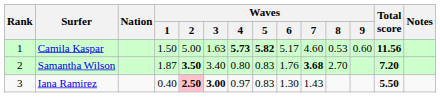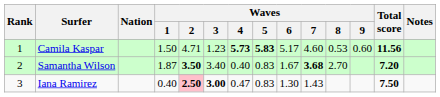 <table class="wikitable sortable" style="text-align:center">
 <tr>
 <th rowspan=2>Rank</th>
 <th rowspan=2>Surfer</th>
 <th rowspan=2>Nation</th>
 <th colspan=9>Waves</th>
 <th rowspan=2>Total<br>score</th>
 <th rowspan=2>Notes</th>
 </tr>
 <tr>
 <th>1</th>
 <th>2</th>
 <th>3</th>
 <th>4</th>
 <th>5</th>
 <th>6</th>
 <th>7</th>
 <th>8</th>
 <th>9</th>
 </tr>
 <tr bgcolor=ccffcc>
 <td>1</td>
 <td align=left><a href='#'>Camila Kaspar</a></td>
 <td align=left></td>
 <td>1.50</td>
-<td>5.00</td>
-<td>1.63</td>
+<td>4.71</td>
+<td>1.23</td>
 <td><strong>5.73</strong></td>
-<td><strong>5.82</strong></td>
+<td><strong>5.83</strong></td>
 <td>5.17</td>
 <td>4.60</td>
 <td>0.53</td>
 <td>0.60</td>
 <td><strong>11.56</strong></td>
 <td></td>
 </tr>
 <tr bgcolor=ccffcc>
 <td>2</td>
 <td align=left><a href='#'>Samantha Wilson</a></td>
 <td align=left></td>
 <td>1.87</td>
 <td><strong>3.50</strong></td>
 <td>3.40</td>
-<td>0.80</td>
+<td>0.40</td>
 <td>0.83</td>
-<td>1.76</td>
+<td>1.67</td>
 <td><strong>3.68</strong></td>
 <td>2.70</td>
 <td></td>
 <td><strong>7.20</strong></td>
 <td></td>
 </tr>
 <tr>
 <td>3</td>
 <td align=left><a href='#'>Iana Ramirez</a></td>
 <td align=left></td>
 <td>0.40</td>
 <td style="background: pink;"><strong>2.50</strong></td>
 <td><strong>3.00</strong></td>
-<td>0.97</td>
+<td>0.47</td>
 <td>0.83</td>
 <td>1.30</td>
 <td>1.43</td>
 <td></td>
 <td></td>
-<td><strong>5.50</strong></td>
+<td><strong>7.50</strong></td>
 <td></td>
 </tr>
 </table>
